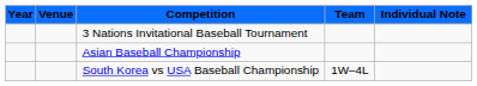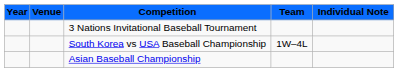 <table class="wikitable">
 <tr>
 <th style="background:#0A6EFF"><span>Year</span></th>
 <th style="background:#0A6EFF"><span>Venue</span></th>
 <th style="background:#0A6EFF"><span>Competition</span></th>
 <th style="background:#0A6EFF"><span> Team </span></th>
 <th style="background:#0A6EFF"><span> Individual Note </span></th>
 </tr>
 <tr>
 <td>  </td>
 <td>  </td>
 <td> 3 Nations Invitational Baseball Tournament </td>
 <td style="text-align:center"></td>
 <td></td>
 </tr>
 <tr>
 <td>  </td>
 <td>  </td>
-<td> <a href='#'>Asian Baseball Championship</a></td>
-<td style="text-align:center"></td>
+<td> <a href='#'>South Korea</a> vs <a href='#'>USA</a> Baseball Championship </td>
+<td style="text-align:center"> 1W–4L </td>
 <td></td>
 </tr>
 <tr>
 <td>  </td>
 <td>  </td>
-<td> <a href='#'>South Korea</a> vs <a href='#'>USA</a> Baseball Championship </td>
-<td style="text-align:center"> 1W–4L </td>
+<td> <a href='#'>Asian Baseball Championship</a></td>
+<td style="text-align:center"></td>
 <td></td>
 </tr>
 </table>
